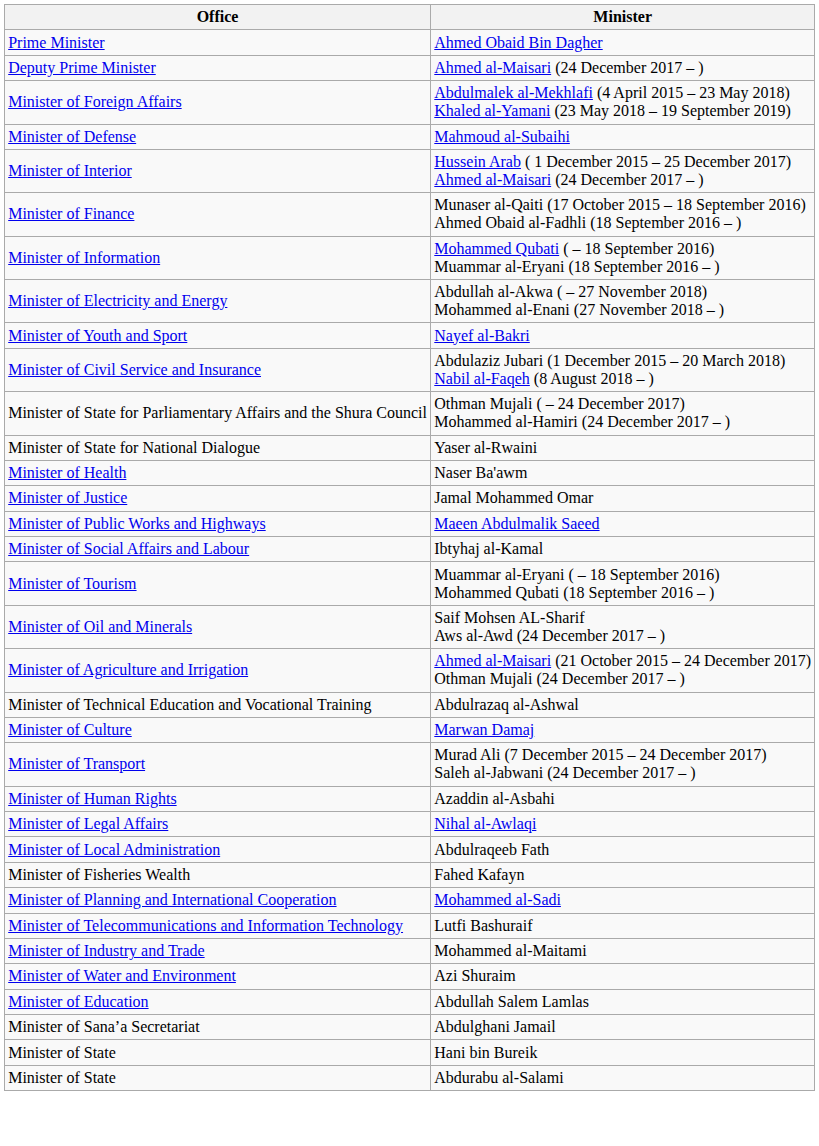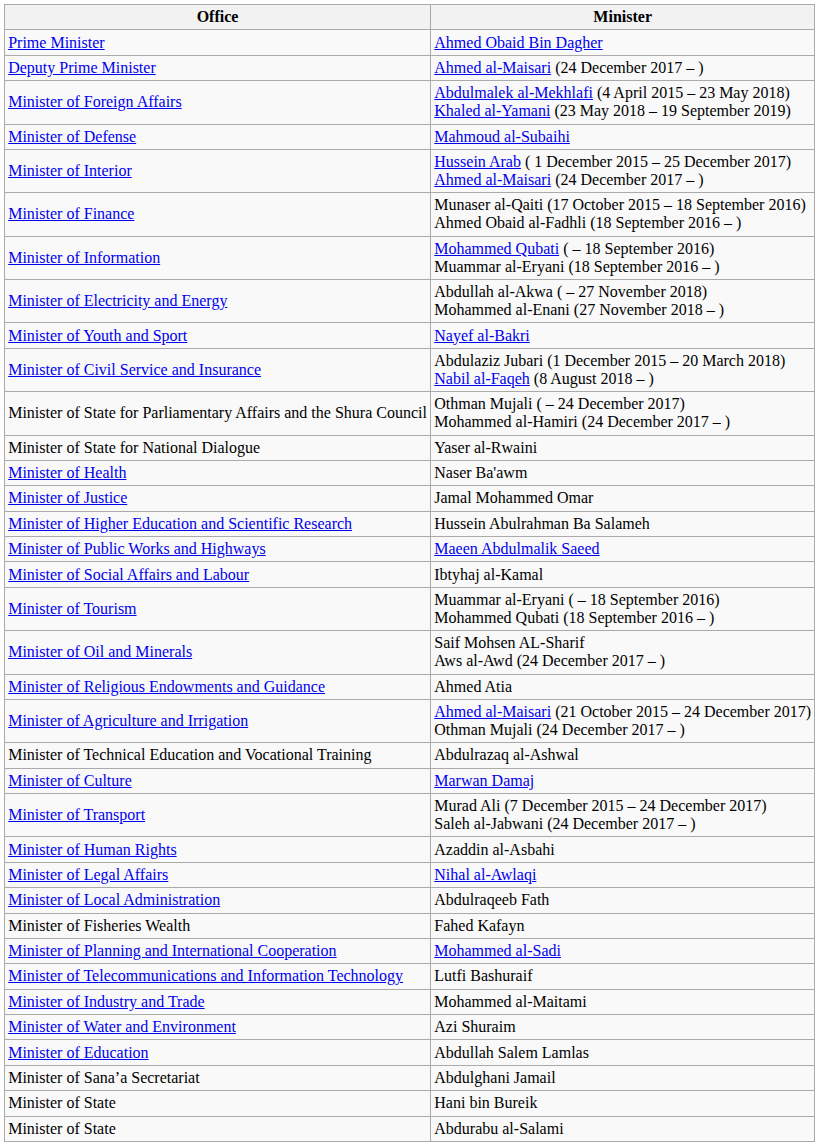 <table class="wikitable">
 <tr>
 <th>Office</th>
 <th>Minister</th>
 </tr>
 <tr>
 <td><a href='#'>Prime Minister</a></td>
 <td><a href='#'>Ahmed Obaid Bin Dagher</a></td>
 </tr>
 <tr>
 <td><a href='#'>Deputy Prime Minister</a></td>
 <td><a href='#'>Ahmed al-Maisari</a> (24 December 2017 – )</td>
 </tr>
 <tr>
 <td><a href='#'>Minister of Foreign Affairs</a></td>
 <td><a href='#'>Abdulmalek al-Mekhlafi</a> (4 April 2015 – 23 May 2018)<br><a href='#'>Khaled al-Yamani</a> (23 May 2018 – 19 September 2019)</td>
 </tr>
 <tr>
 <td><a href='#'>Minister of Defense</a></td>
 <td><a href='#'>Mahmoud al-Subaihi</a></td>
 </tr>
 <tr>
 <td><a href='#'>Minister of Interior</a></td>
 <td><a href='#'>Hussein Arab</a> ( 1 December 2015 – 25 December 2017)<br><a href='#'>Ahmed al-Maisari</a> (24 December 2017 – )</td>
 </tr>
 <tr>
 <td><a href='#'>Minister of Finance</a></td>
 <td>Munaser al-Qaiti (17 October 2015 – 18 September 2016)<br>Ahmed Obaid al-Fadhli (18 September 2016 – )</td>
 </tr>
 <tr>
 <td><a href='#'>Minister of Information</a></td>
 <td><a href='#'>Mohammed Qubati</a> ( – 18 September 2016)<br>Muammar al-Eryani (18 September 2016 – )</td>
 </tr>
 <tr>
 <td><a href='#'>Minister of Electricity and Energy</a></td>
 <td>Abdullah al-Akwa ( – 27 November 2018)<br>Mohammed al-Enani (27 November 2018 – )</td>
 </tr>
 <tr>
 <td><a href='#'>Minister of Youth and Sport</a></td>
 <td><a href='#'>Nayef al-Bakri</a></td>
 </tr>
 <tr>
 <td><a href='#'>Minister of Civil Service and Insurance</a></td>
 <td>Abdulaziz Jubari (1 December 2015 – 20 March 2018)<br><a href='#'>Nabil al-Faqeh</a> (8 August 2018 – )</td>
 </tr>
 <tr>
 <td>Minister of State for Parliamentary Affairs and the Shura Council</td>
 <td>Othman Mujali ( – 24 December 2017)<br>Mohammed al-Hamiri (24 December 2017 – )</td>
 </tr>
 <tr>
 <td>Minister of State for National Dialogue</td>
 <td>Yaser al-Rwaini</td>
 </tr>
 <tr>
 <td><a href='#'>Minister of Health</a></td>
 <td>Naser Ba'awm</td>
 </tr>
 <tr>
 <td><a href='#'>Minister of Justice</a></td>
 <td>Jamal Mohammed Omar</td>
 </tr>
 <tr>
+<td><a href='#'>Minister of Higher Education and Scientific Research</a></td>
+<td>Hussein Abulrahman Ba Salameh</td>
+</tr>
+<tr>
 <td><a href='#'>Minister of Public Works and Highways</a></td>
 <td><a href='#'>Maeen Abdulmalik Saeed</a></td>
 </tr>
 <tr>
 <td><a href='#'>Minister of Social Affairs and Labour</a></td>
 <td>Ibtyhaj al-Kamal</td>
 </tr>
 <tr>
 <td><a href='#'>Minister of Tourism</a></td>
 <td>Muammar al-Eryani ( – 18 September 2016)<br>Mohammed Qubati (18 September 2016 – )</td>
 </tr>
 <tr>
 <td><a href='#'>Minister of Oil and Minerals</a></td>
 <td>Saif Mohsen AL-Sharif<br>Aws al-Awd (24 December 2017 – )</td>
+</tr>
+<tr>
+<td><a href='#'>Minister of Religious Endowments and Guidance</a></td>
+<td>Ahmed Atia</td>
 </tr>
 <tr>
 <td><a href='#'>Minister of Agriculture and Irrigation</a></td>
 <td><a href='#'>Ahmed al-Maisari</a> (21 October 2015 – 24 December 2017)<br>Othman Mujali (24 December 2017 – )</td>
 </tr>
 <tr>
 <td>Minister of Technical Education and Vocational Training</td>
 <td>Abdulrazaq al-Ashwal</td>
 </tr>
 <tr>
 <td><a href='#'>Minister of Culture</a></td>
 <td><a href='#'>Marwan Damaj</a></td>
 </tr>
 <tr>
 <td><a href='#'>Minister of Transport</a></td>
 <td>Murad Ali (7 December 2015 – 24 December 2017)<br>Saleh al-Jabwani (24 December 2017 – )</td>
 </tr>
 <tr>
 <td><a href='#'>Minister of Human Rights</a></td>
 <td>Azaddin al-Asbahi</td>
 </tr>
 <tr>
 <td><a href='#'>Minister of Legal Affairs</a></td>
 <td><a href='#'>Nihal al-Awlaqi</a></td>
 </tr>
 <tr>
 <td><a href='#'>Minister of Local Administration</a></td>
 <td>Abdulraqeeb Fath</td>
 </tr>
 <tr>
 <td>Minister of Fisheries Wealth</td>
 <td>Fahed Kafayn</td>
 </tr>
 <tr>
 <td><a href='#'>Minister of Planning and International Cooperation</a></td>
 <td><a href='#'>Mohammed al-Sadi</a></td>
 </tr>
 <tr>
 <td><a href='#'>Minister of Telecommunications and Information Technology</a></td>
 <td>Lutfi Bashuraif</td>
 </tr>
 <tr>
 <td><a href='#'>Minister of Industry and Trade</a></td>
 <td>Mohammed al-Maitami</td>
 </tr>
 <tr>
 <td><a href='#'>Minister of Water and Environment</a></td>
 <td>Azi Shuraim</td>
 </tr>
 <tr>
 <td><a href='#'>Minister of Education</a></td>
 <td>Abdullah Salem Lamlas</td>
 </tr>
 <tr>
 <td>Minister of Sana’a Secretariat</td>
 <td>Abdulghani Jamail</td>
 </tr>
 <tr>
 <td>Minister of State</td>
 <td>Hani bin Bureik</td>
 </tr>
 <tr>
 <td>Minister of State</td>
 <td>Abdurabu al-Salami</td>
 </tr>
 </table>
